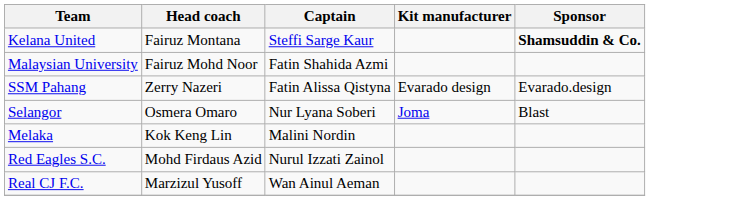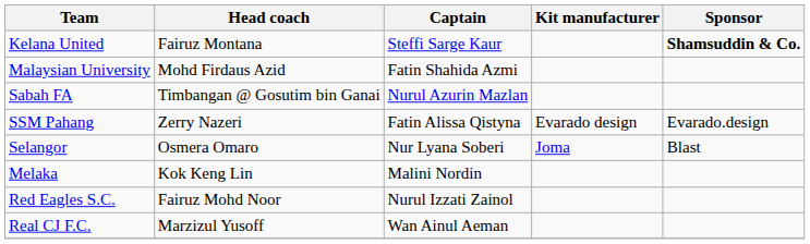 <table class="wikitable sortable">
 <tr>
 <th>Team</th>
 <th>Head coach</th>
 <th>Captain</th>
 <th>Kit manufacturer</th>
 <th>Sponsor</th>
 </tr>
 <tr>
 <td><a href='#'>Kelana United</a></td>
 <td> Fairuz Montana</td>
 <td> <a href='#'>Steffi Sarge Kaur</a></td>
 <td></td>
 <td><strong>Shamsuddin & Co.</strong></td>
 </tr>
 <tr>
 <td><a href='#'>Malaysian University</a></td>
-<td> Fairuz Mohd Noor</td>
+<td> Mohd Firdaus Azid</td>
 <td> Fatin Shahida Azmi</td>
+<td></td>
+<td></td>
+</tr>
+<tr>
+<td><a href='#'>Sabah FA</a></td>
+<td> Timbangan @ Gosutim bin Ganai</td>
+<td> <a href='#'>Nurul Azurin Mazlan</a></td>
 <td></td>
 <td></td>
 </tr>
 <tr>
 <td><a href='#'>SSM Pahang</a></td>
 <td> Zerry Nazeri</td>
 <td> Fatin Alissa Qistyna</td>
 <td>Evarado design</td>
 <td>Evarado.design</td>
 </tr>
 <tr>
 <td><a href='#'>Selangor</a></td>
 <td> Osmera Omaro</td>
 <td> Nur Lyana Soberi</td>
 <td><a href='#'>Joma</a></td>
 <td>Blast</td>
 </tr>
 <tr>
 <td><a href='#'>Melaka</a></td>
 <td> Kok Keng Lin</td>
 <td> Malini Nordin</td>
 <td></td>
 <td></td>
 </tr>
 <tr>
 <td><a href='#'>Red Eagles S.C.</a></td>
-<td> Mohd Firdaus Azid</td>
+<td> Fairuz Mohd Noor</td>
 <td> Nurul Izzati Zainol</td>
 <td></td>
 <td></td>
 </tr>
 <tr>
 <td><a href='#'>Real CJ F.C.</a></td>
 <td> Marzizul Yusoff</td>
 <td> Wan Ainul Aeman</td>
 <td></td>
 <td></td>
 </tr>
 <tr>
 </tr>
 </table>
